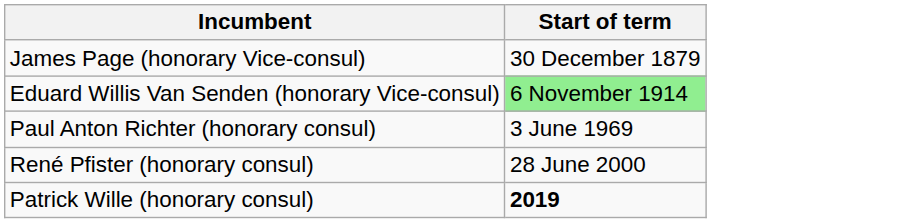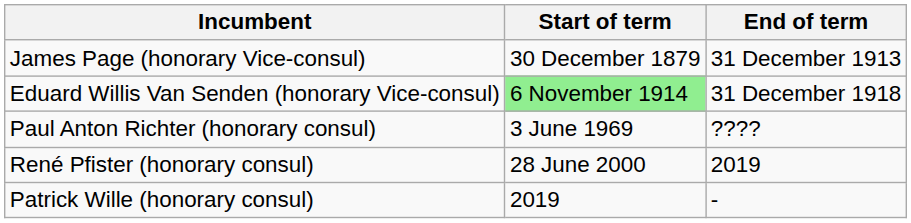 <table class="wikitable">
 <tr>
 <th>Incumbent</th>
 <th>Start of term</th>
+<th>End of term</th>
 </tr>
 <tr>
 <td>James Page (honorary Vice-consul)</td>
 <td>30 December 1879</td>
+<td>31 December 1913</td>
 </tr>
 <tr>
 <td>Eduard Willis Van Senden (honorary Vice-consul)</td>
 <td style="background: lightgreen;">6 November 1914</td>
+<td>31 December 1918</td>
 </tr>
 <tr>
 <td>Paul Anton Richter (honorary consul)</td>
 <td>3 June 1969</td>
+<td>????</td>
 </tr>
 <tr>
 <td>René Pfister (honorary consul)</td>
 <td>28 June 2000</td>
+<td>2019</td>
 </tr>
 <tr>
 <td>Patrick Wille (honorary consul)</td>
-<td><strong>2019</strong></td>
+<td>2019</td>
+<td>-</td>
 </tr>
 </table>
